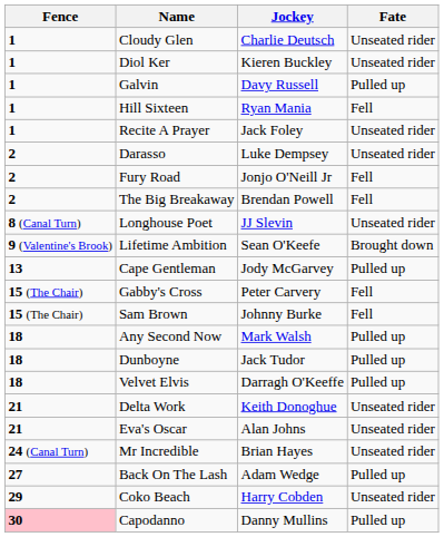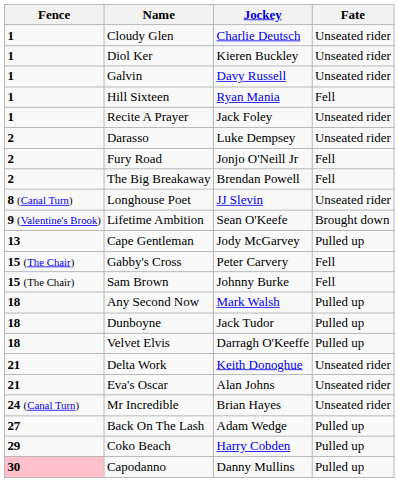 <table class="wikitable sortable">
 <tr>
 <th>Fence</th>
 <th>Name</th>
 <th><a href='#'>Jockey</a></th>
 <th>Fate</th>
 </tr>
 <tr>
 <td><strong>1</strong></td>
 <td>Cloudy Glen</td>
 <td><a href='#'>Charlie Deutsch</a></td>
 <td>Unseated rider</td>
 </tr>
 <tr>
 <td><strong>1</strong></td>
 <td>Diol Ker</td>
 <td>Kieren Buckley</td>
 <td>Unseated rider</td>
 </tr>
 <tr>
 <td><strong>1</strong></td>
 <td>Galvin</td>
 <td><a href='#'>Davy Russell</a></td>
-<td>Pulled up</td>
+<td>Unseated rider</td>
 </tr>
 <tr>
 <td><strong>1</strong></td>
 <td>Hill Sixteen</td>
 <td><a href='#'>Ryan Mania</a></td>
 <td>Fell</td>
 </tr>
 <tr>
 <td><strong>1</strong></td>
 <td>Recite A Prayer</td>
 <td>Jack Foley</td>
 <td>Unseated rider</td>
 </tr>
 <tr>
 <td><strong>2</strong></td>
 <td>Darasso</td>
 <td>Luke Dempsey</td>
 <td>Unseated rider</td>
 </tr>
 <tr>
 <td><strong>2</strong></td>
 <td>Fury Road</td>
 <td>Jonjo O'Neill Jr</td>
 <td>Fell</td>
 </tr>
 <tr>
 <td><strong>2</strong></td>
 <td>The Big Breakaway</td>
 <td>Brendan Powell</td>
 <td>Fell</td>
 </tr>
 <tr>
 <td><strong>8</strong> <small>(<a href='#'>Canal Turn</a>)</small></td>
 <td>Longhouse Poet</td>
 <td><a href='#'>JJ Slevin</a></td>
 <td>Unseated rider</td>
 </tr>
 <tr>
 <td><strong>9</strong> <small>(<a href='#'>Valentine's Brook</a>)</small></td>
 <td>Lifetime Ambition</td>
 <td>Sean O'Keefe</td>
 <td>Brought down</td>
 </tr>
 <tr>
 <td><strong>13</strong></td>
 <td>Cape Gentleman</td>
 <td>Jody McGarvey</td>
 <td>Pulled up</td>
 </tr>
 <tr>
 <td><strong>15</strong> <small>(<a href='#'>The Chair</a>)</small></td>
 <td>Gabby's Cross</td>
 <td>Peter Carvery</td>
 <td>Fell</td>
 </tr>
 <tr>
 <td><strong>15</strong> <small>(The Chair)</small></td>
 <td>Sam Brown</td>
 <td>Johnny Burke</td>
 <td>Fell</td>
 </tr>
 <tr>
 <td><strong>18</strong></td>
 <td>Any Second Now</td>
 <td><a href='#'>Mark Walsh</a></td>
 <td>Pulled up</td>
 </tr>
 <tr>
 <td><strong>18</strong></td>
 <td>Dunboyne</td>
 <td>Jack Tudor</td>
 <td>Pulled up</td>
 </tr>
 <tr>
 <td><strong>18</strong></td>
 <td>Velvet Elvis</td>
 <td>Darragh O'Keeffe</td>
 <td>Pulled up</td>
 </tr>
 <tr>
 <td><strong>21</strong></td>
 <td>Delta Work</td>
 <td><a href='#'>Keith Donoghue</a></td>
 <td>Unseated rider</td>
 </tr>
 <tr>
 <td><strong>21</strong></td>
 <td>Eva's Oscar</td>
 <td>Alan Johns</td>
 <td>Unseated rider</td>
 </tr>
 <tr>
 <td><strong>24</strong> <small>(<a href='#'>Canal Turn</a>)</small></td>
 <td>Mr Incredible</td>
 <td>Brian Hayes</td>
 <td>Unseated rider</td>
 </tr>
 <tr>
 <td><strong>27</strong></td>
 <td>Back On The Lash</td>
 <td>Adam Wedge</td>
 <td>Pulled up</td>
 </tr>
 <tr>
 <td><strong>29</strong></td>
 <td>Coko Beach</td>
 <td><a href='#'>Harry Cobden</a></td>
-<td>Unseated rider</td>
+<td>Pulled up</td>
 </tr>
 <tr>
 <td style="background: pink;"><strong>30</strong></td>
 <td>Capodanno</td>
 <td>Danny Mullins</td>
 <td>Pulled up</td>
 </tr>
 </table>
